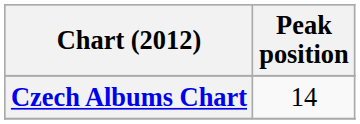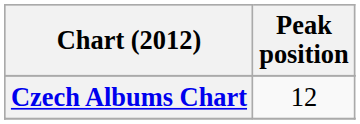 <table class="wikitable sortable plainrowheaders">
 <tr>
 <th>Chart (2012)</th>
 <th>Peak<br>position</th>
 </tr>
 <tr>
 </tr>
 <tr>
 </tr>
 <tr>
 </tr>
 <tr>
 </tr>
 <tr>
 </tr>
 <tr>
 <th scope="row"><a href='#'>Czech Albums Chart</a></th>
-<td style="text-align:center;">14</td>
+<td style="text-align:center;">12</td>
 </tr>
 <tr>
 </tr>
 <tr>
 </tr>
 <tr>
 </tr>
 <tr>
 </tr>
 <tr>
 </tr>
 <tr>
 </tr>
 <tr>
 </tr>
 <tr>
 </tr>
 <tr>
 </tr>
 <tr>
 </tr>
 <tr>
 </tr>
 <tr>
 </tr>
 <tr>
 </tr>
 <tr>
 </tr>
 <tr>
 </tr>
 <tr>
 </tr>
 </table>
